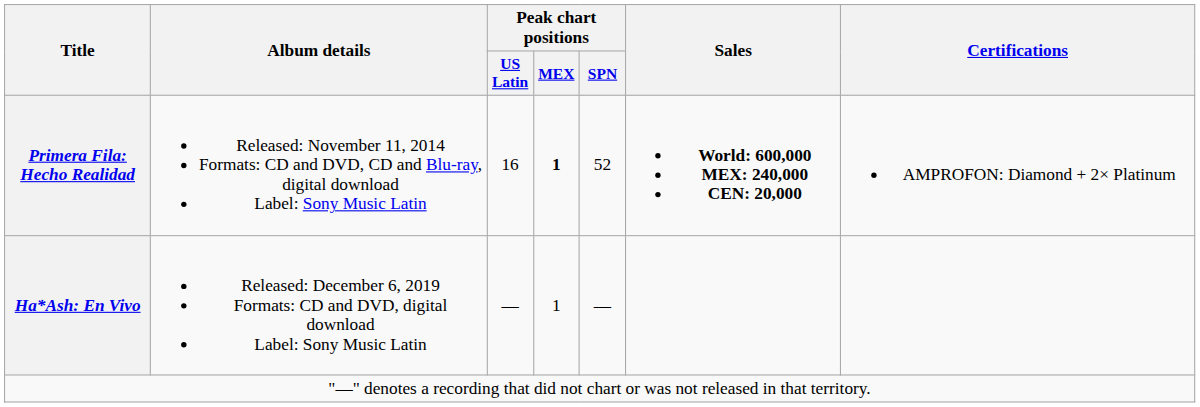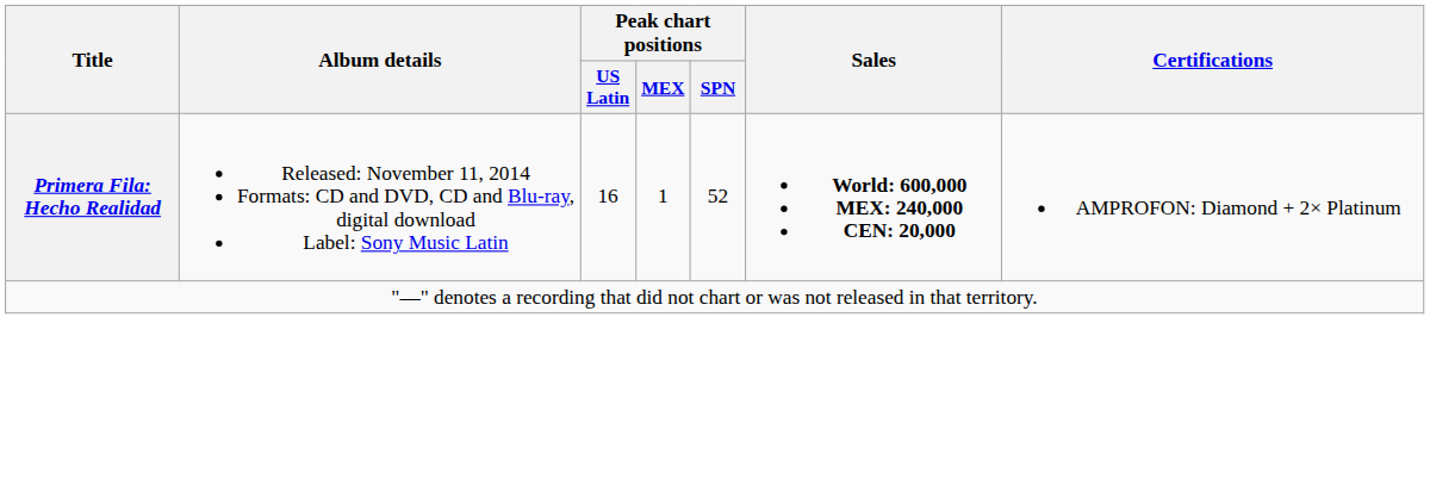 <table class="wikitable plainrowheaders" style="text-align:center;">
 <tr>
 <th scope="col" rowspan="2" style="width:8em;">Title</th>
 <th scope="col" rowspan="2" style="width:19em;">Album details</th>
 <th scope="col" colspan="3">Peak chart positions</th>
 <th rowspan="2" style="width:12em;">Sales</th>
 <th scope="col" rowspan="2" style="width:20em;"><a href='#'>Certifications</a></th>
 </tr>
 <tr>
 <th scope="col" style="width:2.5em;font-size:90%;"><a href='#'>US<br>Latin</a><br></th>
 <th scope="col" style="width:2.5em;font-size:90%;"><a href='#'>MEX</a><br></th>
 <th scope="col" style="width:2.5em;font-size:90%;"><a href='#'>SPN</a><br></th>
 </tr>
 <tr>
 <th scope="row"><em><a href='#'>Primera Fila: Hecho Realidad</a></em></th>
 <td><br><ul><li>Released: November 11, 2014</li><li>Formats: CD and DVD, CD and <a href='#'>Blu-ray</a>, digital download</li><li>Label: <a href='#'>Sony Music Latin</a></li></ul></td>
 <td>16</td>
-<td><strong>1</strong></td>
+<td>1</td>
 <td>52</td>
 <td><strong><br><ul><li>World: 600,000</li><li>MEX: 240,000</li><li>CEN: 20,000</li></ul></strong></td>
 <td><br><ul><li>AMPROFON: Diamond + 2× Platinum</li></ul></td>
 </tr>
 <tr>
-<th scope="row"><em><a href='#'>Ha*Ash: En Vivo</a></em></th>
-<td><br><ul><li>Released: December 6, 2019</li><li>Formats: CD and DVD, digital download</li><li>Label: Sony Music Latin</li></ul></td>
-<td>—</td>
-<td>1</td>
-<td>—</td>
-<td></td>
-<td></td>
-</tr>
-<tr>
 <td colspan="7">"—" denotes a recording that did not chart or was not released in that territory.<br></td>
 </tr>
 </table>
